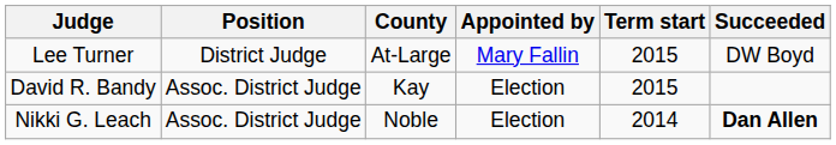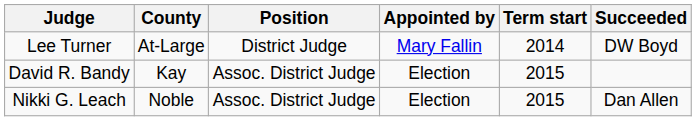 <table class="wikitable sortable" style="text-align:center">
 <tr>
 <th>Judge</th>
+<th>County</th>
 <th>Position</th>
-<th>County</th>
 <th>Appointed by</th>
 <th>Term start</th>
 <th>Succeeded</th>
 </tr>
 <tr>
 <td>Lee Turner</td>
+<td>At-Large</td>
 <td>District Judge</td>
-<td>At-Large</td>
 <td><a href='#'>Mary Fallin</a></td>
-<td>2015</td>
+<td>2014</td>
 <td>DW Boyd</td>
 </tr>
 <tr>
 <td>David R. Bandy</td>
+<td>Kay</td>
 <td>Assoc. District Judge</td>
-<td>Kay</td>
 <td>Election</td>
 <td>2015</td>
 <td></td>
 </tr>
 <tr>
 <td>Nikki G. Leach</td>
+<td>Noble</td>
 <td>Assoc. District Judge</td>
-<td>Noble</td>
 <td>Election</td>
-<td>2014</td>
-<td><strong>Dan Allen</strong></td>
+<td>2015</td>
+<td>Dan Allen</td>
 </tr>
 </table>
